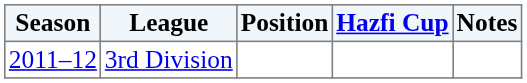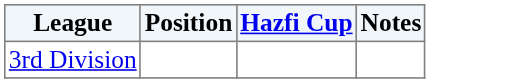 <table border="1" cellpadding="2" style="border-collapse:collapse; text-align:center; font-size:normal;">
 <tr style="background:#f0f6fa;">
-<th>Season</th>
 <th>League</th>
 <th>Position</th>
 <th><a href='#'>Hazfi Cup</a></th>
 <th>Notes</th>
 </tr>
 <tr>
-<td><a href='#'>2011–12</a></td>
 <td><a href='#'>3rd Division</a></td>
 <td></td>
 <td></td>
 <td></td>
 </tr>
 </table>
